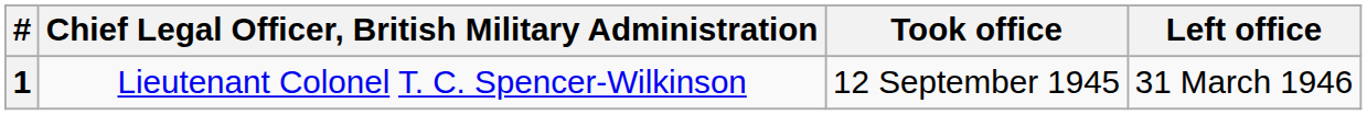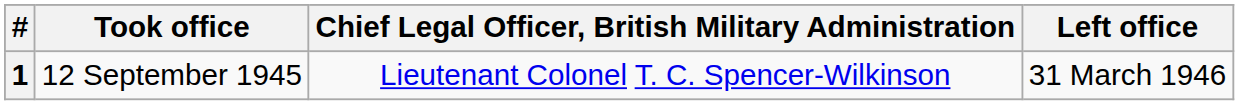 <table class="wikitable" style="text-align: center;">
 <tr>
 <th>#</th>
+<th>Took office</th>
 <th>Chief Legal Officer, British Military Administration</th>
-<th>Took office</th>
 <th>Left office</th>
 </tr>
 <tr>
 <th>1</th>
+<td>12 September 1945</td>
 <td><a href='#'>Lieutenant Colonel</a> <a href='#'>T. C. Spencer-Wilkinson</a></td>
-<td>12 September 1945</td>
 <td>31 March 1946</td>
 </tr>
 </table>
